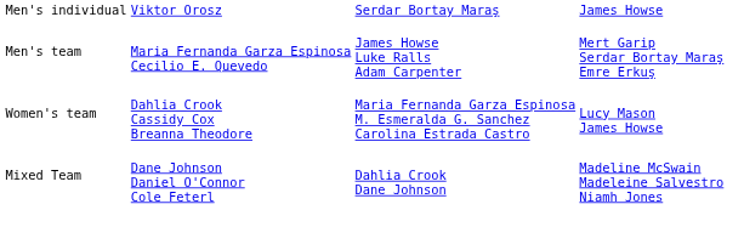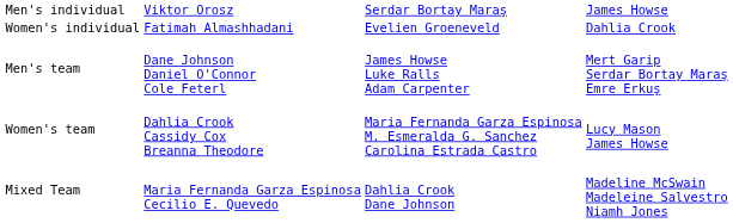 <table>
 <tr>
 <td>Men's individual</td>
 <td><a href='#'>Viktor Orosz</a><br></td>
 <td><a href='#'>Serdar Bortay Maraş</a><br></td>
 <td><a href='#'>James Howse</a><br></td>
 </tr>
 <tr>
+<td>Women's individual</td>
+<td><a href='#'>Fatimah Almashhadani</a><br></td>
+<td><a href='#'>Evelien Groeneveld</a><br></td>
+<td><a href='#'>Dahlia Crook</a><br></td>
+</tr>
+<tr>
 <td>Men's team</td>
-<td><br><a href='#'>Maria Fernanda Garza Espinosa</a><br><a href='#'>Cecilio E. Quevedo</a></td>
+<td><br><a href='#'>Dane Johnson</a><br><a href='#'>Daniel O'Connor</a><br><a href='#'>Cole Feterl</a></td>
 <td><br><a href='#'>James Howse</a><br><a href='#'>Luke Ralls</a><br><a href='#'>Adam Carpenter</a></td>
 <td><br><a href='#'>Mert Garip</a><br><a href='#'>Serdar Bortay Maraş</a><br><a href='#'>Emre Erkuş</a></td>
 </tr>
 <tr>
 <td>Women's team</td>
 <td><br><a href='#'>Dahlia Crook</a><br><a href='#'>Cassidy Cox</a><br><a href='#'>Breanna Theodore</a></td>
 <td><br><a href='#'>Maria Fernanda Garza Espinosa</a><br><a href='#'>M. Esmeralda G. Sanchez</a><br><a href='#'>Carolina Estrada Castro</a></td>
 <td><br><a href='#'>Lucy Mason</a><br><a href='#'>James Howse</a></td>
 </tr>
 <tr>
 <td>Mixed Team</td>
-<td><br><a href='#'>Dane Johnson</a><br><a href='#'>Daniel O'Connor</a><br><a href='#'>Cole Feterl</a></td>
+<td><br><a href='#'>Maria Fernanda Garza Espinosa</a><br><a href='#'>Cecilio E. Quevedo</a></td>
 <td><br><a href='#'>Dahlia Crook</a><br><a href='#'>Dane Johnson</a></td>
 <td><br><a href='#'>Madeline McSwain</a><br><a href='#'>Madeleine Salvestro</a><br><a href='#'>Niamh Jones</a></td>
 </tr>
 </table>
